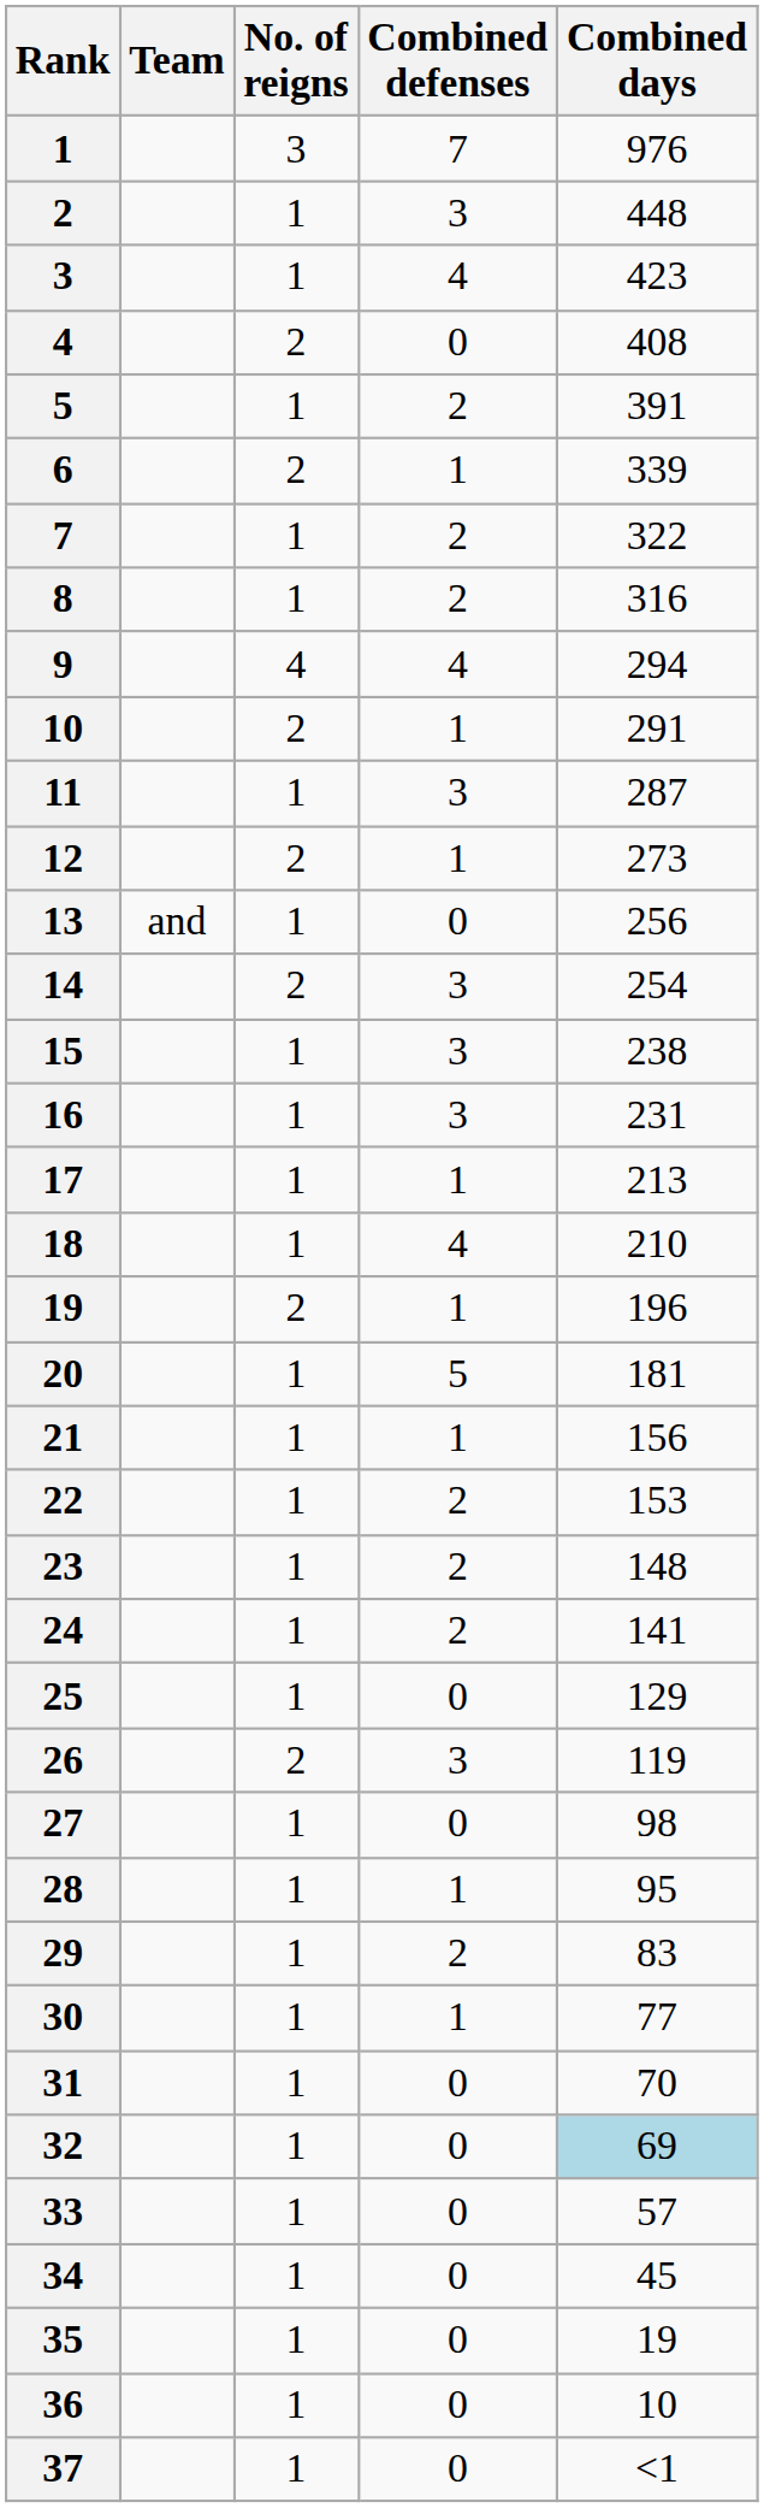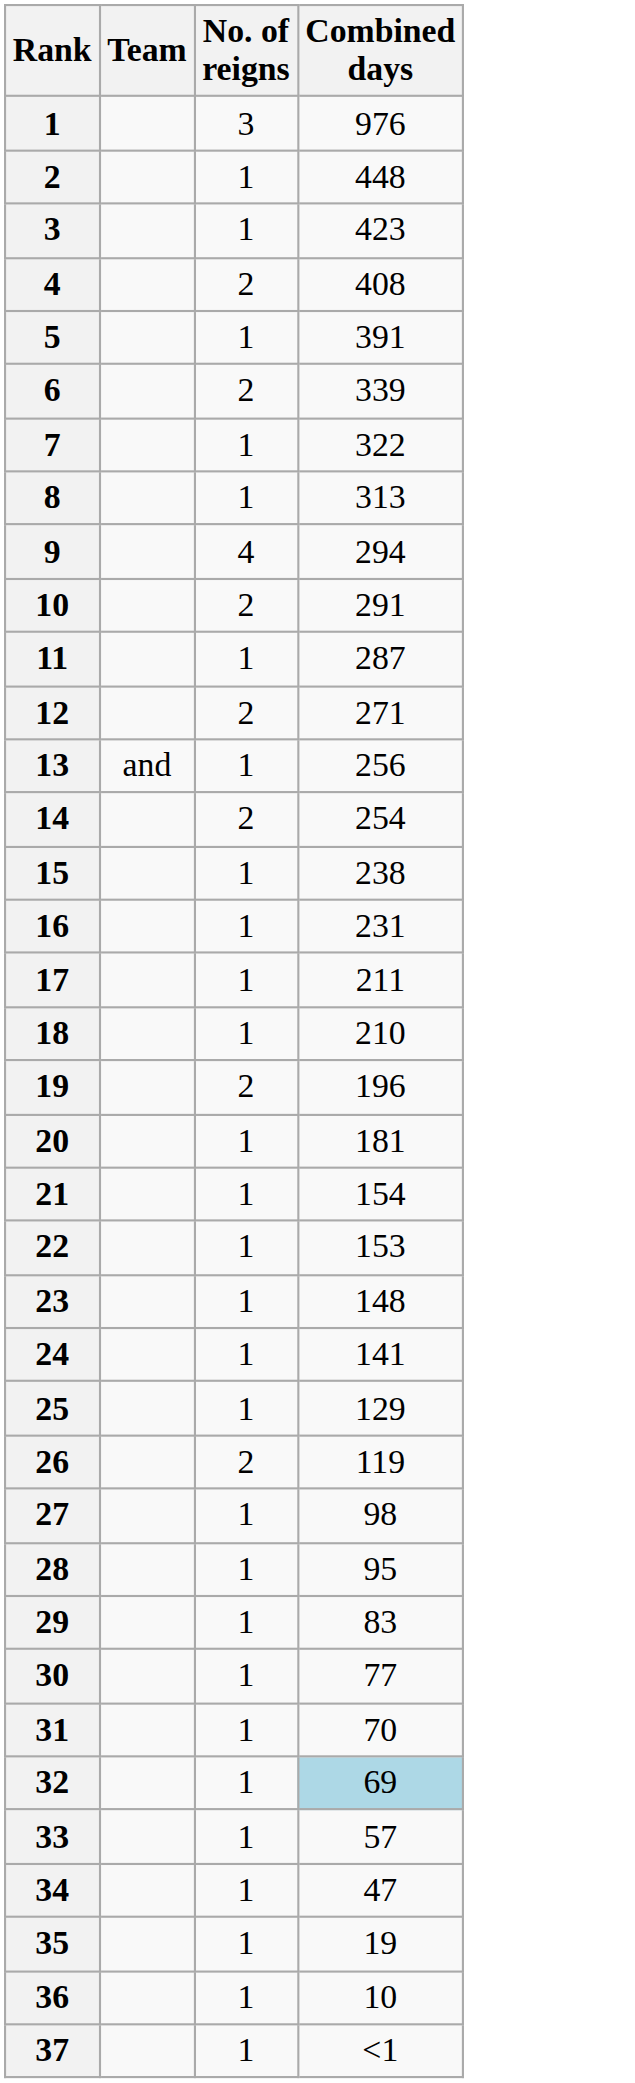 <table class="wikitable sortable" style="text-align: center">
 <tr>
 <th>Rank</th>
 <th>Team</th>
 <th>No. of<br>reigns</th>
-<th>Combined<br>defenses</th>
 <th>Combined<br>days</th>
 </tr>
 <tr>
 <th>1</th>
 <td><br></td>
 <td>3</td>
-<td>7</td>
 <td>976</td>
 </tr>
 <tr>
 <th>2</th>
 <td><br></td>
 <td>1</td>
-<td>3</td>
 <td>448</td>
 </tr>
 <tr>
 <th>3</th>
 <td></td>
 <td>1</td>
-<td>4</td>
 <td>423</td>
 </tr>
 <tr>
 <th>4</th>
 <td></td>
 <td>2</td>
-<td>0</td>
 <td>408</td>
 </tr>
 <tr>
 <th>5</th>
 <td></td>
 <td>1</td>
-<td>2</td>
 <td>391</td>
 </tr>
 <tr>
 <th>6</th>
 <td></td>
 <td>2</td>
-<td>1</td>
 <td>339</td>
 </tr>
 <tr>
 <th>7</th>
 <td></td>
 <td>1</td>
-<td>2</td>
 <td>322</td>
 </tr>
 <tr>
 <th>8</th>
 <td></td>
 <td>1</td>
-<td>2</td>
-<td>316</td>
+<td>313</td>
 </tr>
 <tr>
 <th>9</th>
 <td><br></td>
-<td>4</td>
 <td>4</td>
 <td>294</td>
 </tr>
 <tr>
 <th>10</th>
 <td></td>
 <td>2</td>
-<td>1</td>
 <td>291</td>
 </tr>
 <tr>
 <th>11</th>
 <td><br></td>
 <td>1</td>
-<td>3</td>
 <td>287</td>
 </tr>
 <tr>
 <th>12</th>
 <td><br></td>
 <td>2</td>
-<td>1</td>
-<td>273</td>
+<td>271</td>
 </tr>
 <tr>
 <th>13</th>
 <td> and </td>
 <td>1</td>
-<td>0</td>
 <td>256</td>
 </tr>
 <tr>
 <th>14</th>
 <td><br></td>
 <td>2</td>
-<td>3</td>
 <td>254</td>
 </tr>
 <tr>
 <th>15</th>
 <td><br></td>
 <td>1</td>
-<td>3</td>
 <td>238</td>
 </tr>
 <tr>
 <th>16</th>
 <td><br></td>
 <td>1</td>
-<td>3</td>
 <td>231</td>
 </tr>
 <tr>
 <th>17</th>
 <td></td>
 <td>1</td>
-<td>1</td>
-<td>213</td>
+<td>211</td>
 </tr>
 <tr>
 <th>18</th>
 <td><br></td>
 <td>1</td>
-<td>4</td>
 <td>210</td>
 </tr>
 <tr>
 <th>19</th>
 <td><br></td>
 <td>2</td>
-<td>1</td>
 <td>196</td>
 </tr>
 <tr>
 <th>20</th>
 <td></td>
 <td>1</td>
-<td>5</td>
 <td>181</td>
 </tr>
 <tr>
 <th>21</th>
 <td></td>
 <td>1</td>
-<td>1</td>
-<td>156</td>
+<td>154</td>
 </tr>
 <tr>
 <th>22</th>
 <td></td>
 <td>1</td>
-<td>2</td>
 <td>153</td>
 </tr>
 <tr>
 <th>23</th>
 <td><br></td>
 <td>1</td>
-<td>2</td>
 <td>148</td>
 </tr>
 <tr>
 <th>24</th>
 <td></td>
 <td>1</td>
-<td>2</td>
 <td>141</td>
 </tr>
 <tr>
 <th>25</th>
 <td><br></td>
 <td>1</td>
-<td>0</td>
 <td>129</td>
 </tr>
 <tr>
 <th>26</th>
 <td></td>
 <td>2</td>
-<td>3</td>
 <td>119</td>
 </tr>
 <tr>
 <th>27</th>
 <td></td>
 <td>1</td>
-<td>0</td>
 <td>98</td>
 </tr>
 <tr>
 <th>28</th>
 <td></td>
-<td>1</td>
 <td>1</td>
 <td>95</td>
 </tr>
 <tr>
 <th>29</th>
 <td></td>
 <td>1</td>
-<td>2</td>
 <td>83</td>
 </tr>
 <tr>
 <th>30</th>
 <td></td>
-<td>1</td>
 <td>1</td>
 <td>77</td>
 </tr>
 <tr>
 <th>31</th>
 <td><br></td>
 <td>1</td>
-<td>0</td>
 <td>70</td>
 </tr>
 <tr>
 <th>32</th>
 <td></td>
 <td>1</td>
-<td>0</td>
 <td style="background: lightblue;">69</td>
 </tr>
 <tr>
 <th>33</th>
 <td><br></td>
 <td>1</td>
-<td>0</td>
 <td>57</td>
 </tr>
 <tr>
 <th>34</th>
 <td></td>
 <td>1</td>
-<td>0</td>
-<td>45</td>
+<td>47</td>
 </tr>
 <tr>
 <th>35</th>
 <td></td>
 <td>1</td>
-<td>0</td>
 <td>19</td>
 </tr>
 <tr>
 <th>36</th>
 <td></td>
 <td>1</td>
-<td>0</td>
 <td>10</td>
 </tr>
 <tr>
 <th>37</th>
 <td></td>
 <td>1</td>
-<td>0</td>
 <td><1</td>
 </tr>
 </table>
